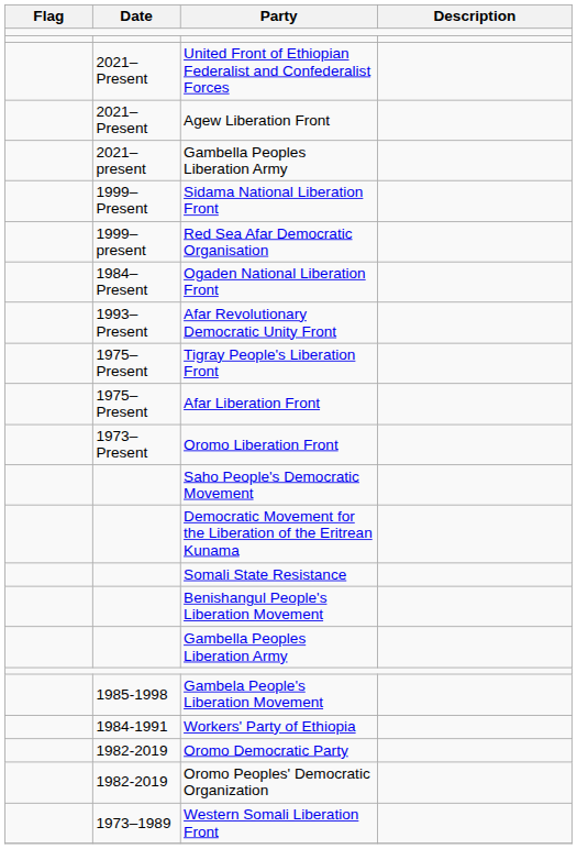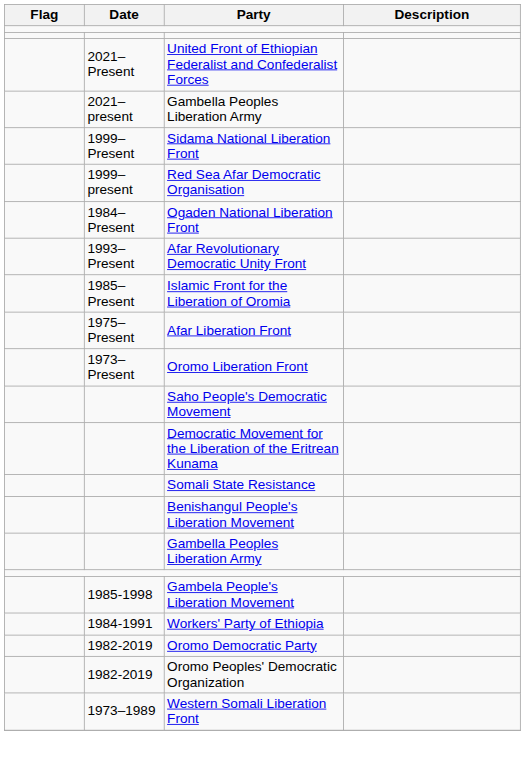 <table class="wikitable">
 <tr>
 <th style="width:110px;">Flag</th>
 <th style="width:100px;">Date</th>
 <th style="width:250px;">Party</th>
 <th style="width:250px;">Description</th>
 </tr>
 <tr>
 <td colspan="4"></td>
 </tr>
 <tr>
 <td></td>
 <td></td>
 <td></td>
 <td></td>
 </tr>
 <tr>
 <td></td>
 <td>2021–Present</td>
 <td><a href='#'>United Front of Ethiopian Federalist and Confederalist Forces</a></td>
-<td></td>
-</tr>
-<tr>
-<td></td>
-<td>2021–Present</td>
-<td>Agew Liberation Front</td>
 <td></td>
 </tr>
 <tr>
 <td></td>
 <td>2021–present</td>
 <td>Gambella Peoples Liberation Army</td>
 <td></td>
 </tr>
 <tr>
 <td></td>
 <td>1999–Present</td>
 <td><a href='#'>Sidama National Liberation Front</a></td>
 <td></td>
 </tr>
 <tr>
 <td></td>
 <td>1999–present</td>
 <td><a href='#'>Red Sea Afar Democratic Organisation</a></td>
 <td></td>
 </tr>
 <tr>
 <td></td>
 <td>1984–Present</td>
 <td><a href='#'>Ogaden National Liberation Front</a></td>
 <td></td>
 </tr>
 <tr>
 <td></td>
 <td>1993–Present</td>
 <td><a href='#'>Afar Revolutionary Democratic Unity Front</a></td>
 <td></td>
 </tr>
 <tr>
 <td></td>
-<td>1975–Present</td>
-<td><a href='#'>Tigray People's Liberation Front</a></td>
+<td>1985–Present</td>
+<td><a href='#'>Islamic Front for the Liberation of Oromia</a></td>
 <td></td>
 </tr>
 <tr>
 <td></td>
 <td>1975–Present</td>
 <td><a href='#'>Afar Liberation Front</a></td>
 <td></td>
 </tr>
 <tr>
 <td></td>
 <td>1973–Present</td>
 <td><a href='#'>Oromo Liberation Front</a></td>
 <td></td>
 </tr>
 <tr>
 <td></td>
 <td></td>
 <td><a href='#'>Saho People's Democratic Movement</a></td>
 <td></td>
 </tr>
 <tr>
 <td></td>
 <td></td>
 <td><a href='#'>Democratic Movement for the Liberation of the Eritrean Kunama</a></td>
 <td></td>
 </tr>
 <tr>
 <td></td>
 <td></td>
 <td><a href='#'>Somali State Resistance</a></td>
 <td></td>
 </tr>
 <tr>
 <td></td>
 <td></td>
 <td><a href='#'>Benishangul People's Liberation Movement</a></td>
 <td></td>
 </tr>
 <tr>
 <td></td>
 <td></td>
 <td><a href='#'>Gambella Peoples Liberation Army</a></td>
 <td></td>
 </tr>
 <tr>
 <td colspan="4"></td>
 </tr>
 <tr>
 <td></td>
 <td>1985-1998</td>
 <td><a href='#'>Gambela People's Liberation Movement</a></td>
 <td></td>
 </tr>
 <tr>
 <td></td>
 <td>1984-1991</td>
 <td><a href='#'>Workers' Party of Ethiopia</a></td>
 <td></td>
 </tr>
 <tr>
 <td></td>
 <td>1982-2019</td>
 <td><a href='#'>Oromo Democratic Party</a></td>
 <td></td>
 </tr>
 <tr>
 <td></td>
 <td>1982-2019</td>
 <td>Oromo Peoples' Democratic Organization</td>
 <td></td>
 </tr>
 <tr>
 <td></td>
 <td>1973–1989</td>
 <td><a href='#'>Western Somali Liberation Front</a></td>
 <td></td>
 </tr>
 <tr>
 </tr>
 </table>
